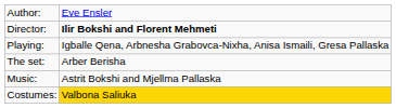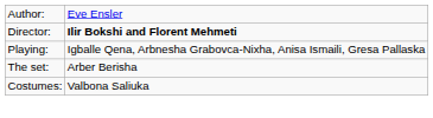 <table class="wikitable">
 <tr>
 <td>Author:</td>
 <td><a href='#'>Eve Ensler</a></td>
 </tr>
 <tr>
 <td>Director:</td>
 <td><strong>Ilir Bokshi and Florent Mehmeti</strong></td>
 </tr>
 <tr>
 <td>Playing:</td>
 <td>Igballe Qena, Arbnesha Grabovca-Nixha, Anisa Ismaili, Gresa Pallaska</td>
 </tr>
 <tr>
 <td>The set:</td>
 <td>Arber Berisha</td>
 </tr>
 <tr>
-<td>Music:</td>
-<td>Astrit Bokshi and Mjellma Pallaska</td>
-</tr>
-<tr>
 <td>Costumes:</td>
-<td style="background: gold;">Valbona Saliuka</td>
+<td>Valbona Saliuka</td>
 </tr>
 </table>
